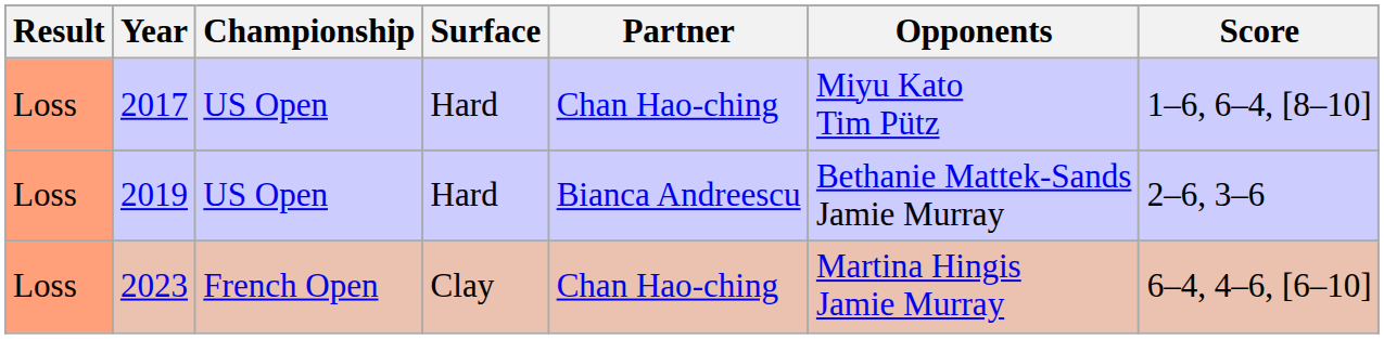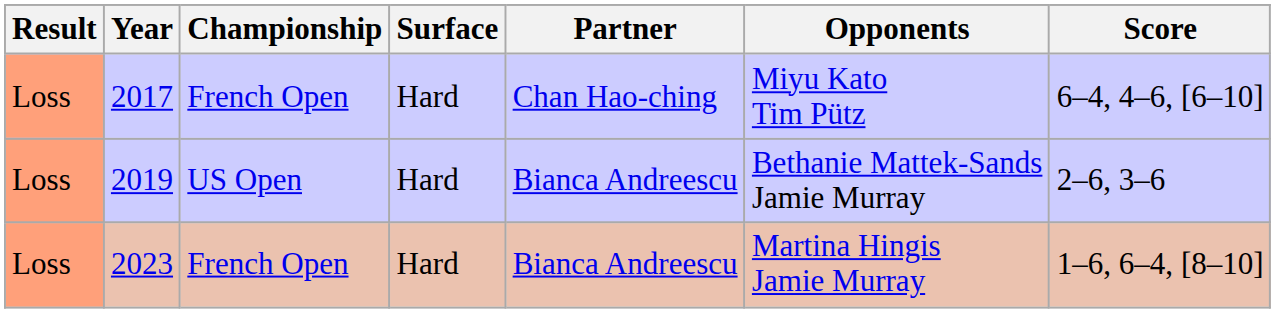 <table class="sortable wikitable">
 <tr>
 <th>Result</th>
 <th>Year</th>
 <th>Championship</th>
 <th>Surface</th>
 <th>Partner</th>
 <th>Opponents</th>
 <th class="unsortable">Score</th>
 </tr>
 <tr style="background:#ccf;">
 <td style="background:#ffa07a;">Loss</td>
 <td><a href='#'>2017</a></td>
-<td><a href='#'>US Open</a></td>
+<td><a href='#'>French Open</a></td>
 <td>Hard</td>
 <td> <a href='#'>Chan Hao-ching</a></td>
 <td> <a href='#'>Miyu Kato</a><br> <a href='#'>Tim Pütz</a></td>
-<td>1–6, 6–4, [8–10]</td>
+<td>6–4, 4–6, [6–10]</td>
 </tr>
 <tr style="background:#ccf;">
 <td style="background:#ffa07a;">Loss</td>
 <td><a href='#'>2019</a></td>
 <td><a href='#'>US Open</a></td>
 <td>Hard</td>
 <td> <a href='#'>Bianca Andreescu</a></td>
 <td> <a href='#'>Bethanie Mattek-Sands</a><br> Jamie Murray</td>
 <td>2–6, 3–6</td>
 </tr>
 <tr style="background:#ebc2af;">
 <td bgcolor=ffa07a>Loss</td>
 <td><a href='#'>2023</a></td>
 <td><a href='#'>French Open</a></td>
-<td>Clay</td>
-<td> <a href='#'>Chan Hao-ching</a></td>
+<td>Hard</td>
+<td> <a href='#'>Bianca Andreescu</a></td>
 <td> <a href='#'>Martina Hingis</a><br> <a href='#'>Jamie Murray</a></td>
-<td>6–4, 4–6, [6–10]</td>
+<td>1–6, 6–4, [8–10]</td>
 </tr>
 </table>
